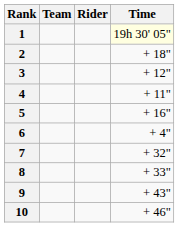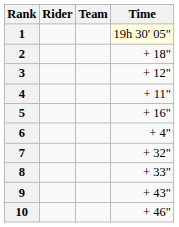 <table class="wikitable">
 <tr>
 <th scope="col">Rank</th>
+<th scope="col">Rider</th>
 <th scope="col">Team</th>
-<th scope="col">Rider</th>
 <th scope="col">Time</th>
 </tr>
 <tr>
 <th scope="row">1</th>
+<td> </td>
 <td></td>
-<td> </td>
 <td style="background: lightyellow; text-align:right;">19h 30' 05"</td>
 </tr>
 <tr>
 <th scope="row">2</th>
 <td></td>
 <td></td>
 <td style="text-align:right;">+ 18"</td>
 </tr>
 <tr>
 <th scope="row">3</th>
 <td></td>
 <td></td>
 <td style="text-align:right;">+ 12"</td>
 </tr>
 <tr>
 <th scope="row">4</th>
+<td> </td>
 <td></td>
-<td> </td>
 <td style="text-align:right;">+ 11"</td>
 </tr>
 <tr>
 <th scope="row">5</th>
 <td></td>
 <td></td>
 <td style="text-align:right;">+ 16"</td>
 </tr>
 <tr>
 <th scope="row">6</th>
 <td></td>
 <td></td>
 <td style="text-align:right;">+ 4"</td>
 </tr>
 <tr>
 <th scope="row">7</th>
+<td> </td>
 <td></td>
-<td> </td>
 <td style="text-align:right;">+ 32"</td>
 </tr>
 <tr>
 <th scope="row">8</th>
 <td></td>
 <td></td>
 <td style="text-align:right;">+ 33"</td>
 </tr>
 <tr>
 <th scope="row">9</th>
 <td></td>
 <td></td>
 <td style="text-align:right;">+ 43"</td>
 </tr>
 <tr>
 <th scope="row">10</th>
 <td></td>
 <td></td>
 <td style="text-align:right;">+ 46"</td>
 </tr>
 </table>
